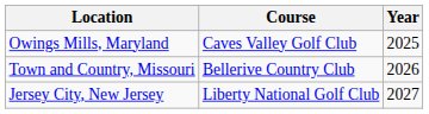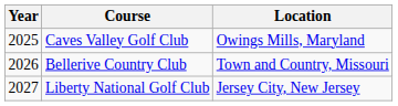 <table class=wikitable>
 <tr>
+<th>Year</th>
+<th>Course</th>
 <th>Location</th>
-<th>Course</th>
-<th>Year</th>
 </tr>
 <tr>
+<td align=center>2025</td>
+<td><a href='#'>Caves Valley Golf Club</a></td>
 <td><a href='#'>Owings Mills, Maryland</a></td>
-<td><a href='#'>Caves Valley Golf Club</a></td>
-<td align=center>2025</td>
 </tr>
 <tr>
+<td align=center>2026</td>
+<td><a href='#'>Bellerive Country Club</a></td>
 <td><a href='#'>Town and Country, Missouri</a></td>
-<td><a href='#'>Bellerive Country Club</a></td>
-<td align=center>2026</td>
 </tr>
 <tr>
+<td>2027</td>
+<td><a href='#'>Liberty National Golf Club</a></td>
 <td><a href='#'>Jersey City, New Jersey</a></td>
-<td><a href='#'>Liberty National Golf Club</a></td>
-<td>2027</td>
 </tr>
 </table>
